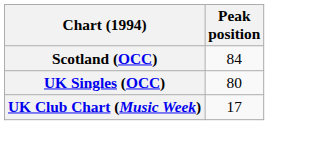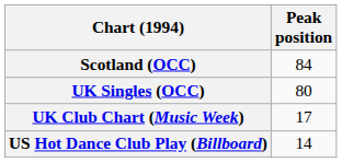 <table class="wikitable sortable plainrowheaders" style="text-align:center">
 <tr>
 <th scope="col">Chart (1994)</th>
 <th scope="col">Peak<br>position</th>
 </tr>
 <tr>
 <th scope="row">Scotland (<a href='#'>OCC</a>)</th>
 <td>84</td>
 </tr>
 <tr>
 <th scope="row"><a href='#'>UK Singles</a> (<a href='#'>OCC</a>)</th>
 <td>80</td>
 </tr>
 <tr>
 <th scope="row"><a href='#'>UK Club Chart</a> (<em><a href='#'>Music Week</a></em>)</th>
 <td>17</td>
 </tr>
+<tr>
+<th scope="row">US <a href='#'>Hot Dance Club Play</a> (<em><a href='#'>Billboard</a></em>)</th>
+<td>14</td>
+</tr>
 </table>
